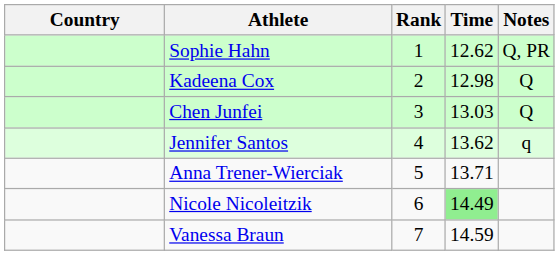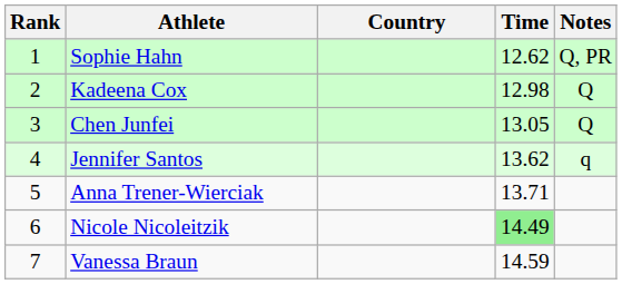 <table class="wikitable sortable" style="text-align:center">
 <tr>
+<th>Rank</th>
+<th style="width:180px">Athlete</th>
 <th style="width:125px">Country</th>
-<th style="width:180px">Athlete</th>
-<th>Rank</th>
 <th>Time</th>
 <th>Notes</th>
 </tr>
 <tr bgcolor=#ccffcc>
+<td>1</td>
+<td style="text-align:left;"><a href='#'>Sophie Hahn</a></td>
 <td style="text-align:left;"></td>
-<td style="text-align:left;"><a href='#'>Sophie Hahn</a></td>
-<td>1</td>
 <td>12.62</td>
 <td>Q, PR</td>
 </tr>
 <tr bgcolor=#ccffcc>
+<td>2</td>
+<td style="text-align:left;"><a href='#'>Kadeena Cox</a></td>
 <td style="text-align:left;"></td>
-<td style="text-align:left;"><a href='#'>Kadeena Cox</a></td>
-<td>2</td>
 <td>12.98</td>
 <td>Q</td>
 </tr>
 <tr bgcolor=#ccffcc>
+<td>3</td>
+<td style="text-align:left;"><a href='#'>Chen Junfei</a></td>
 <td style="text-align:left;"></td>
-<td style="text-align:left;"><a href='#'>Chen Junfei</a></td>
-<td>3</td>
-<td>13.03</td>
+<td>13.05</td>
 <td>Q</td>
 </tr>
 <tr bgcolor=#ddffdd>
+<td>4</td>
+<td style="text-align:left;"><a href='#'>Jennifer Santos</a></td>
 <td style="text-align:left;"></td>
-<td style="text-align:left;"><a href='#'>Jennifer Santos</a></td>
-<td>4</td>
 <td>13.62</td>
 <td>q</td>
 </tr>
 <tr>
+<td>5</td>
+<td style="text-align:left;"><a href='#'>Anna Trener-Wierciak</a></td>
 <td style="text-align:left;"></td>
-<td style="text-align:left;"><a href='#'>Anna Trener-Wierciak</a></td>
-<td>5</td>
 <td>13.71</td>
 <td></td>
 </tr>
 <tr>
+<td>6</td>
+<td style="text-align:left;"><a href='#'>Nicole Nicoleitzik</a></td>
 <td style="text-align:left;"></td>
-<td style="text-align:left;"><a href='#'>Nicole Nicoleitzik</a></td>
-<td>6</td>
 <td style="background: lightgreen;">14.49</td>
 <td></td>
 </tr>
 <tr>
+<td>7</td>
+<td style="text-align:left;"><a href='#'>Vanessa Braun</a></td>
 <td style="text-align:left;"></td>
-<td style="text-align:left;"><a href='#'>Vanessa Braun</a></td>
-<td>7</td>
 <td>14.59</td>
 <td></td>
 </tr>
 </table>
